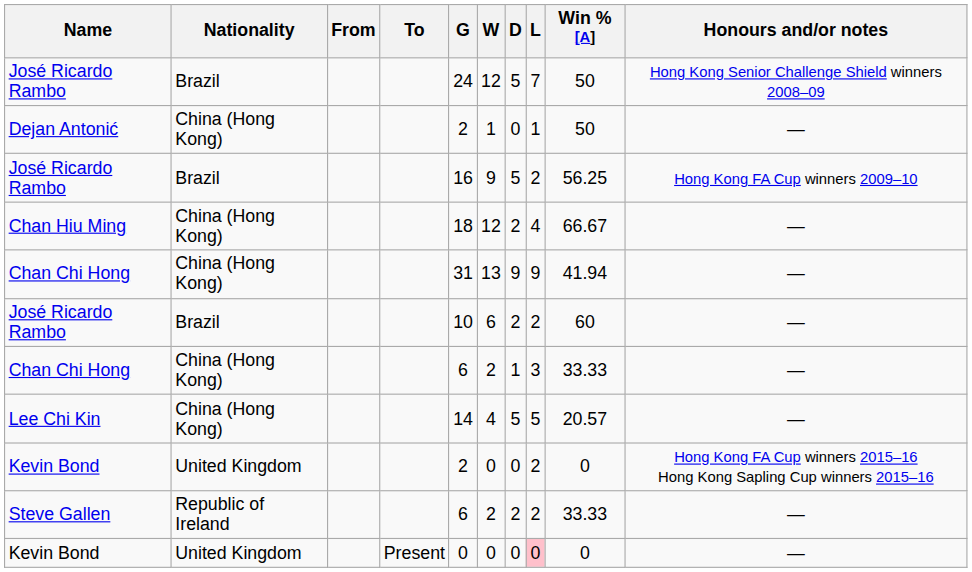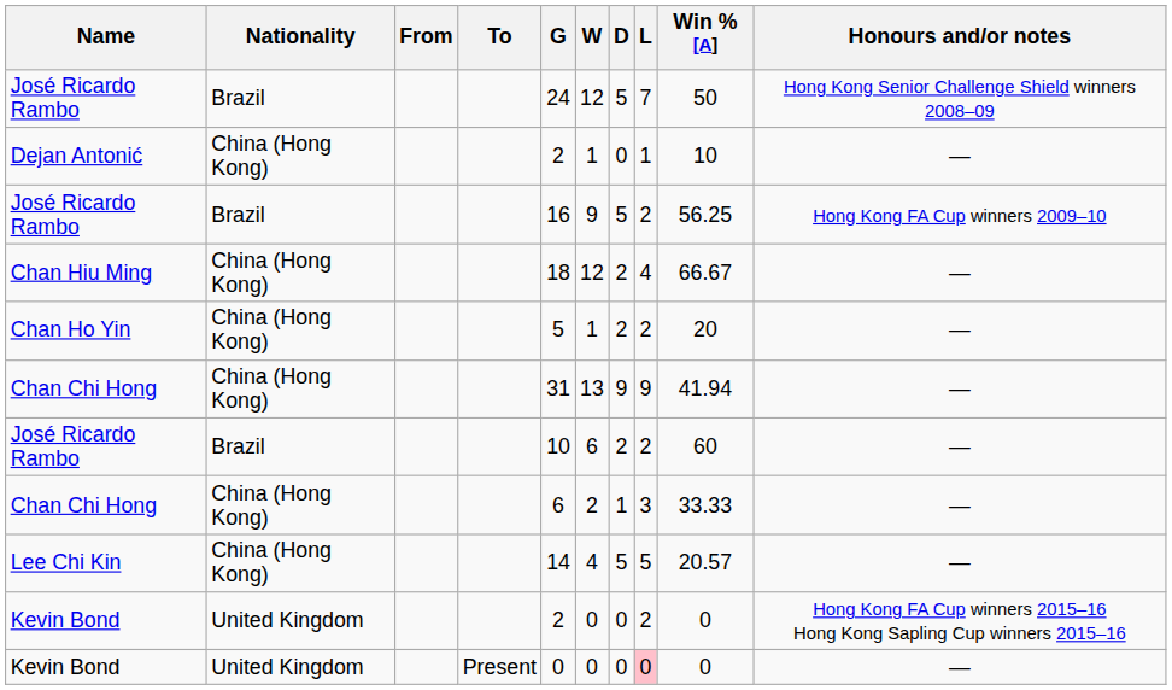 <table class="wikitable sortable">
 <tr>
 <th>Name</th>
 <th>Nationality</th>
 <th>From</th>
 <th>To</th>
 <th>G</th>
 <th>W</th>
 <th>D</th>
 <th>L</th>
 <th>Win %<sup><span></span><a href='#'>[A</a>]</sup></th>
 <th class="unsortable">Honours and/or notes</th>
 </tr>
 <tr>
 <td align=left><a href='#'>José Ricardo Rambo</a></td>
 <td>Brazil</td>
 <td align=left></td>
 <td align=left></td>
 <td align=center>24</td>
 <td align=center>12</td>
 <td align=center>5</td>
 <td align=center>7</td>
 <td align=center>50</td>
 <td align=center><small><a href='#'>Hong Kong Senior Challenge Shield</a> winners <a href='#'>2008–09</a></small></td>
 </tr>
 <tr>
 <td align=left><a href='#'>Dejan Antonić</a></td>
 <td>China (Hong Kong)</td>
 <td align=left></td>
 <td align=left></td>
 <td align=center>2</td>
 <td align=center>1</td>
 <td align=center>0</td>
 <td align=center>1</td>
-<td align=center>50</td>
+<td align=center>10</td>
 <td align=center>—</td>
 </tr>
 <tr>
 <td align=left><a href='#'>José Ricardo Rambo</a></td>
 <td>Brazil</td>
 <td align=left></td>
 <td align=left></td>
 <td align=center>16</td>
 <td align=center>9</td>
 <td align=center>5</td>
 <td align=center>2</td>
 <td align=center>56.25</td>
 <td align=center><small><a href='#'>Hong Kong FA Cup</a> winners <a href='#'>2009–10</a></small></td>
 </tr>
 <tr>
 <td align=left><a href='#'>Chan Hiu Ming</a></td>
 <td>China (Hong Kong)</td>
 <td align=left></td>
 <td align=left></td>
 <td align=center>18</td>
 <td align=center>12</td>
 <td align=center>2</td>
 <td align=center>4</td>
 <td align=center>66.67</td>
+<td align=center>—</td>
+</tr>
+<tr>
+<td align=left><a href='#'>Chan Ho Yin</a></td>
+<td>China (Hong Kong)</td>
+<td align=left></td>
+<td align=left></td>
+<td align=center>5</td>
+<td align=center>1</td>
+<td align=center>2</td>
+<td align=center>2</td>
+<td align=center>20</td>
 <td align=center>—</td>
 </tr>
 <tr>
 <td align=left><a href='#'>Chan Chi Hong</a></td>
 <td>China (Hong Kong)</td>
 <td align=left></td>
 <td align=left></td>
 <td align=center>31</td>
 <td align=center>13</td>
 <td align=center>9</td>
 <td align=center>9</td>
 <td align=center>41.94</td>
 <td align=center>—</td>
 </tr>
 <tr>
 <td align=left><a href='#'>José Ricardo Rambo</a></td>
 <td>Brazil</td>
 <td align=left></td>
 <td align=left></td>
 <td align=center>10</td>
 <td align=center>6</td>
 <td align=center>2</td>
 <td align=center>2</td>
 <td align=center>60</td>
 <td align=center>—</td>
 </tr>
 <tr>
 <td align=left><a href='#'>Chan Chi Hong</a></td>
 <td>China (Hong Kong)</td>
 <td align=left></td>
 <td align=left></td>
 <td align=center>6</td>
 <td align=center>2</td>
 <td align=center>1</td>
 <td align=center>3</td>
 <td align=center>33.33</td>
 <td align=center>—</td>
 </tr>
 <tr>
 <td align=left><a href='#'>Lee Chi Kin</a></td>
 <td>China (Hong Kong)</td>
 <td align=left></td>
 <td align=left></td>
 <td align=center>14</td>
 <td align=center>4</td>
 <td align=center>5</td>
 <td align=center>5</td>
 <td align=center>20.57</td>
 <td align=center>—</td>
 </tr>
 <tr>
 <td align=left><a href='#'>Kevin Bond</a></td>
 <td>United Kingdom</td>
 <td align=left></td>
 <td align=left></td>
 <td align=center>2</td>
 <td align=center>0</td>
 <td align=center>0</td>
 <td align=center>2</td>
 <td align=center>0</td>
 <td align=center><small><a href='#'>Hong Kong FA Cup</a> winners <a href='#'>2015–16</a><br>Hong Kong Sapling Cup winners <a href='#'>2015–16</a></small></td>
 </tr>
 <tr>
-<td align=left><a href='#'>Steve Gallen</a></td>
-<td>Republic of Ireland</td>
-<td align=left></td>
-<td align=left></td>
-<td align=center>6</td>
-<td align=center>2</td>
-<td align=center>2</td>
-<td align=center>2</td>
-<td align=center>33.33</td>
-<td align=center>—</td>
-</tr>
-<tr>
 <td align=left>Kevin Bond</td>
 <td>United Kingdom</td>
 <td align=left></td>
 <td align=left>Present</td>
 <td align=center>0</td>
 <td align=center>0</td>
 <td align=center>0</td>
 <td align=center style="background: pink;">0</td>
 <td align=center>0</td>
 <td align=center>—</td>
 </tr>
 </table>
